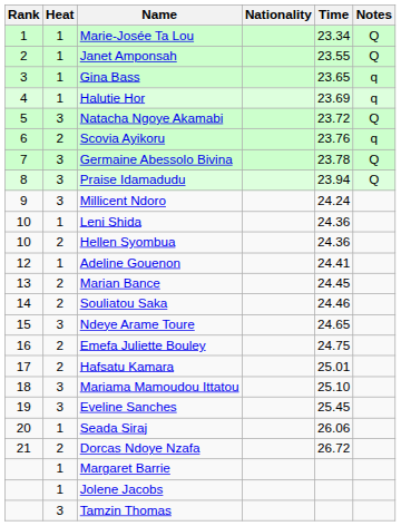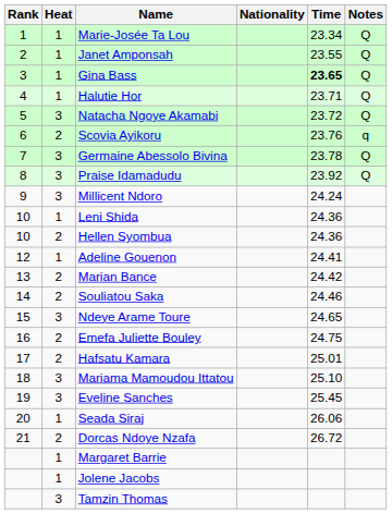 <table class="wikitable sortable" style="text-align:center">
 <tr>
 <th>Rank</th>
 <th>Heat</th>
 <th>Name</th>
 <th>Nationality</th>
 <th>Time</th>
 <th>Notes</th>
 </tr>
 <tr bgcolor=ccffcc>
 <td>1</td>
 <td>1</td>
 <td align=left><a href='#'>Marie-Josée Ta Lou</a></td>
 <td align=left></td>
 <td>23.34</td>
 <td>Q</td>
 </tr>
 <tr bgcolor=ccffcc>
 <td>2</td>
 <td>1</td>
 <td align=left><a href='#'>Janet Amponsah</a></td>
 <td align=left></td>
 <td>23.55</td>
 <td>Q</td>
 </tr>
 <tr bgcolor=ccffcc>
 <td>3</td>
 <td>1</td>
 <td align=left><a href='#'>Gina Bass</a></td>
 <td align=left></td>
-<td>23.65</td>
-<td>q</td>
+<td><strong>23.65</strong></td>
+<td>Q</td>
 </tr>
 <tr bgcolor=ddffdd>
 <td>4</td>
 <td>1</td>
 <td align=left><a href='#'>Halutie Hor</a></td>
 <td align=left></td>
-<td>23.69</td>
-<td>q</td>
+<td>23.71</td>
+<td>Q</td>
 </tr>
 <tr bgcolor=ccffcc>
 <td>5</td>
 <td>3</td>
 <td align=left><a href='#'>Natacha Ngoye Akamabi</a></td>
 <td align=left></td>
 <td>23.72</td>
 <td>Q</td>
 </tr>
 <tr bgcolor=ccffcc>
 <td>6</td>
 <td>2</td>
 <td align=left><a href='#'>Scovia Ayikoru</a></td>
 <td align=left></td>
 <td>23.76</td>
 <td>q</td>
 </tr>
 <tr bgcolor=ccffcc>
 <td>7</td>
 <td>3</td>
 <td align=left><a href='#'>Germaine Abessolo Bivina</a></td>
 <td align=left></td>
 <td>23.78</td>
 <td>Q</td>
 </tr>
 <tr bgcolor=ddffdd>
 <td>8</td>
 <td>3</td>
 <td align=left><a href='#'>Praise Idamadudu</a></td>
 <td align=left></td>
-<td>23.94</td>
+<td>23.92</td>
 <td>Q</td>
 </tr>
 <tr>
 <td>9</td>
 <td>3</td>
 <td align=left><a href='#'>Millicent Ndoro</a></td>
 <td align=left></td>
 <td>24.24</td>
 <td></td>
 </tr>
 <tr>
 <td>10</td>
 <td>1</td>
 <td align=left><a href='#'>Leni Shida</a></td>
 <td align=left></td>
 <td>24.36</td>
 <td></td>
 </tr>
 <tr>
 <td>10</td>
 <td>2</td>
 <td align=left><a href='#'>Hellen Syombua</a></td>
 <td align=left></td>
 <td>24.36</td>
 <td></td>
 </tr>
 <tr>
 <td>12</td>
 <td>1</td>
 <td align=left><a href='#'>Adeline Gouenon</a></td>
 <td align=left></td>
 <td>24.41</td>
 <td></td>
 </tr>
 <tr>
 <td>13</td>
 <td>2</td>
 <td align=left><a href='#'>Marian Bance</a></td>
 <td align=left></td>
-<td>24.45</td>
+<td>24.42</td>
 <td></td>
 </tr>
 <tr>
 <td>14</td>
 <td>2</td>
 <td align=left><a href='#'>Souliatou Saka</a></td>
 <td align=left></td>
 <td>24.46</td>
 <td></td>
 </tr>
 <tr>
 <td>15</td>
 <td>3</td>
 <td align=left><a href='#'>Ndeye Arame Toure</a></td>
 <td align=left></td>
 <td>24.65</td>
 <td></td>
 </tr>
 <tr>
 <td>16</td>
 <td>2</td>
 <td align=left><a href='#'>Emefa Juliette Bouley</a></td>
 <td align=left></td>
 <td>24.75</td>
 <td></td>
 </tr>
 <tr>
 <td>17</td>
 <td>2</td>
 <td align=left><a href='#'>Hafsatu Kamara</a></td>
 <td align=left></td>
 <td>25.01</td>
 <td></td>
 </tr>
 <tr>
 <td>18</td>
 <td>3</td>
 <td align=left><a href='#'>Mariama Mamoudou Ittatou</a></td>
 <td align=left></td>
 <td>25.10</td>
 <td></td>
 </tr>
 <tr>
 <td>19</td>
 <td>3</td>
 <td align=left><a href='#'>Eveline Sanches</a></td>
 <td align=left></td>
 <td>25.45</td>
 <td></td>
 </tr>
 <tr>
 <td>20</td>
 <td>1</td>
 <td align=left><a href='#'>Seada Siraj</a></td>
 <td align=left></td>
 <td>26.06</td>
 <td></td>
 </tr>
 <tr>
 <td>21</td>
 <td>2</td>
 <td align=left><a href='#'>Dorcas Ndoye Nzafa</a></td>
 <td align=left></td>
 <td>26.72</td>
 <td></td>
 </tr>
 <tr>
 <td></td>
 <td>1</td>
 <td align=left><a href='#'>Margaret Barrie</a></td>
 <td align=left></td>
 <td></td>
 <td></td>
 </tr>
 <tr>
 <td></td>
 <td>1</td>
 <td align=left><a href='#'>Jolene Jacobs</a></td>
 <td align=left></td>
 <td></td>
 <td></td>
 </tr>
 <tr>
 <td></td>
 <td>3</td>
 <td align=left><a href='#'>Tamzin Thomas</a></td>
 <td align=left></td>
 <td></td>
 <td></td>
 </tr>
 </table>
